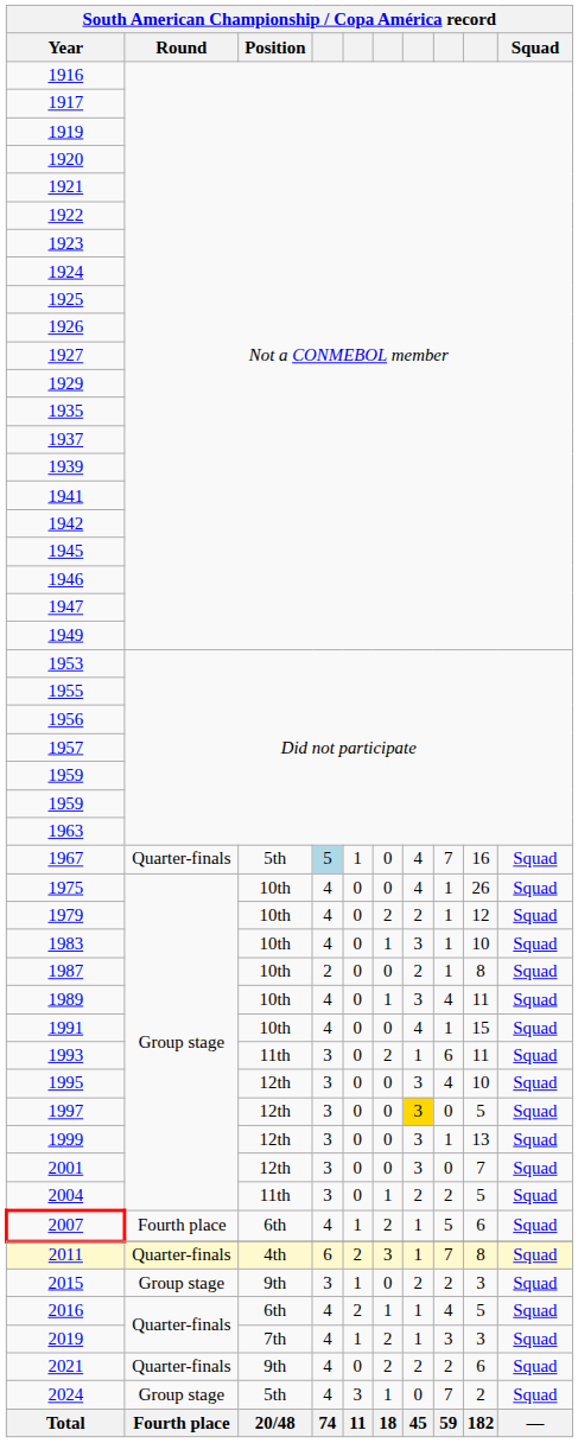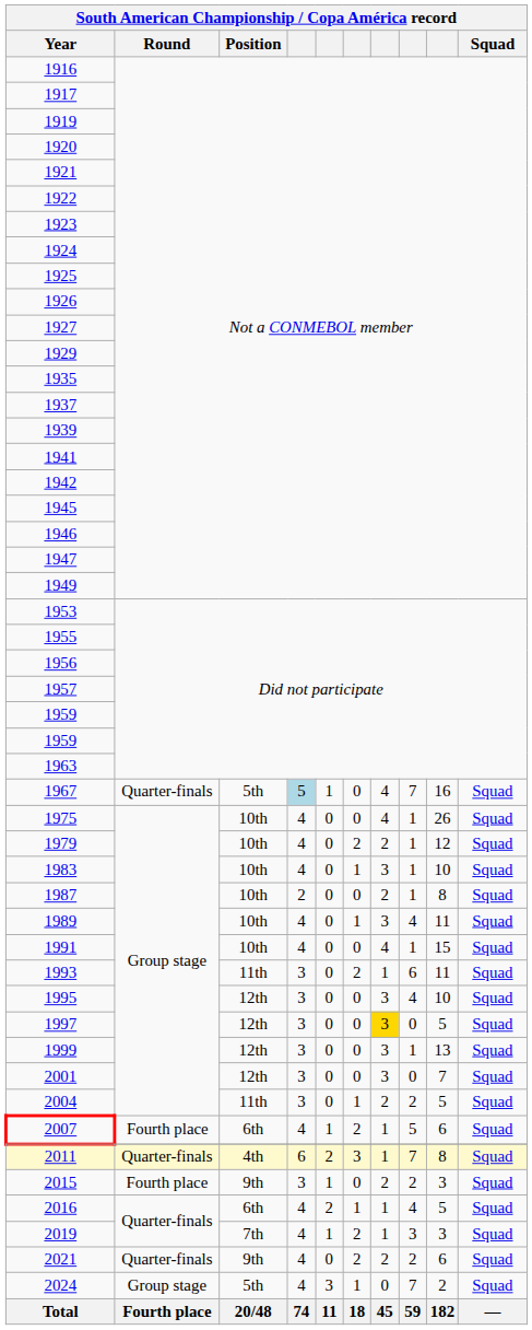 <table class="wikitable" style="text-align:center">
 <tr>
 <th colspan=10><a href='#'>South American Championship / Copa América</a> record</th>
 </tr>
 <tr>
 <th width=100>Year</th>
 <th width=95>Round</th>
 <th width=60>Position</th>
 <th width=20></th>
 <th width=20></th>
 <th width=20></th>
 <th width=20></th>
 <th width=20></th>
 <th width=20></th>
 <th width=60>Squad</th>
 </tr>
 <tr>
 <td> <a href='#'>1916</a></td>
 <td colspan=9 rowspan=21><em>Not a <a href='#'>CONMEBOL</a> member</em></td>
 </tr>
 <tr>
 <td> <a href='#'>1917</a></td>
 </tr>
 <tr>
 <td> <a href='#'>1919</a></td>
 </tr>
 <tr>
 <td> <a href='#'>1920</a></td>
 </tr>
 <tr>
 <td> <a href='#'>1921</a></td>
 </tr>
 <tr>
 <td> <a href='#'>1922</a></td>
 </tr>
 <tr>
 <td> <a href='#'>1923</a></td>
 </tr>
 <tr>
 <td> <a href='#'>1924</a></td>
 </tr>
 <tr>
 <td> <a href='#'>1925</a></td>
 </tr>
 <tr>
 <td> <a href='#'>1926</a></td>
 </tr>
 <tr>
 <td> <a href='#'>1927</a></td>
 </tr>
 <tr>
 <td> <a href='#'>1929</a></td>
 </tr>
 <tr>
 <td> <a href='#'>1935</a></td>
 </tr>
 <tr>
 <td> <a href='#'>1937</a></td>
 </tr>
 <tr>
 <td> <a href='#'>1939</a></td>
 </tr>
 <tr>
 <td> <a href='#'>1941</a></td>
 </tr>
 <tr>
 <td> <a href='#'>1942</a></td>
 </tr>
 <tr>
 <td> <a href='#'>1945</a></td>
 </tr>
 <tr>
 <td> <a href='#'>1946</a></td>
 </tr>
 <tr>
 <td> <a href='#'>1947</a></td>
 </tr>
 <tr>
 <td> <a href='#'>1949</a></td>
 </tr>
 <tr>
 <td> <a href='#'>1953</a></td>
 <td colspan=9 rowspan=7><em>Did not participate</em></td>
 </tr>
 <tr>
 <td> <a href='#'>1955</a></td>
 </tr>
 <tr>
 <td> <a href='#'>1956</a></td>
 </tr>
 <tr>
 <td> <a href='#'>1957</a></td>
 </tr>
 <tr>
 <td> <a href='#'>1959</a></td>
 </tr>
 <tr>
 <td> <a href='#'>1959</a></td>
 </tr>
 <tr>
 <td> <a href='#'>1963</a></td>
 </tr>
 <tr>
 <td> <a href='#'>1967</a></td>
 <td>Quarter-finals</td>
 <td>5th</td>
 <td style="background: lightblue;">5</td>
 <td>1</td>
 <td>0</td>
 <td>4</td>
 <td>7</td>
 <td>16</td>
 <td><a href='#'>Squad</a></td>
 </tr>
 <tr>
 <td><a href='#'>1975</a></td>
 <td rowspan=12>Group stage</td>
 <td>10th</td>
 <td>4</td>
 <td>0</td>
 <td>0</td>
 <td>4</td>
 <td>1</td>
 <td>26</td>
 <td><a href='#'>Squad</a></td>
 </tr>
 <tr>
 <td><a href='#'>1979</a></td>
 <td>10th</td>
 <td>4</td>
 <td>0</td>
 <td>2</td>
 <td>2</td>
 <td>1</td>
 <td>12</td>
 <td><a href='#'>Squad</a></td>
 </tr>
 <tr>
 <td><a href='#'>1983</a></td>
 <td>10th</td>
 <td>4</td>
 <td>0</td>
 <td>1</td>
 <td>3</td>
 <td>1</td>
 <td>10</td>
 <td><a href='#'>Squad</a></td>
 </tr>
 <tr>
 <td> <a href='#'>1987</a></td>
 <td>10th</td>
 <td>2</td>
 <td>0</td>
 <td>0</td>
 <td>2</td>
 <td>1</td>
 <td>8</td>
 <td><a href='#'>Squad</a></td>
 </tr>
 <tr>
 <td> <a href='#'>1989</a></td>
 <td>10th</td>
 <td>4</td>
 <td>0</td>
 <td>1</td>
 <td>3</td>
 <td>4</td>
 <td>11</td>
 <td><a href='#'>Squad</a></td>
 </tr>
 <tr>
 <td> <a href='#'>1991</a></td>
 <td>10th</td>
 <td>4</td>
 <td>0</td>
 <td>0</td>
 <td>4</td>
 <td>1</td>
 <td>15</td>
 <td><a href='#'>Squad</a></td>
 </tr>
 <tr>
 <td> <a href='#'>1993</a></td>
 <td>11th</td>
 <td>3</td>
 <td>0</td>
 <td>2</td>
 <td>1</td>
 <td>6</td>
 <td>11</td>
 <td><a href='#'>Squad</a></td>
 </tr>
 <tr>
 <td> <a href='#'>1995</a></td>
 <td>12th</td>
 <td>3</td>
 <td>0</td>
 <td>0</td>
 <td>3</td>
 <td>4</td>
 <td>10</td>
 <td><a href='#'>Squad</a></td>
 </tr>
 <tr>
 <td> <a href='#'>1997</a></td>
 <td>12th</td>
 <td>3</td>
 <td>0</td>
 <td>0</td>
 <td style="background: gold;">3</td>
 <td>0</td>
 <td>5</td>
 <td><a href='#'>Squad</a></td>
 </tr>
 <tr>
 <td> <a href='#'>1999</a></td>
 <td>12th</td>
 <td>3</td>
 <td>0</td>
 <td>0</td>
 <td>3</td>
 <td>1</td>
 <td>13</td>
 <td><a href='#'>Squad</a></td>
 </tr>
 <tr>
 <td> <a href='#'>2001</a></td>
 <td>12th</td>
 <td>3</td>
 <td>0</td>
 <td>0</td>
 <td>3</td>
 <td>0</td>
 <td>7</td>
 <td><a href='#'>Squad</a></td>
 </tr>
 <tr>
 <td> <a href='#'>2004</a></td>
 <td>11th</td>
 <td>3</td>
 <td>0</td>
 <td>1</td>
 <td>2</td>
 <td>2</td>
 <td>5</td>
 <td><a href='#'>Squad</a></td>
 </tr>
 <tr>
 <td style="border: 3px solid red"> <a href='#'>2007</a></td>
 <td>Fourth place</td>
 <td>6th</td>
 <td>4</td>
 <td>1</td>
 <td>2</td>
 <td>1</td>
 <td>5</td>
 <td>6</td>
 <td><a href='#'>Squad</a></td>
 </tr>
 <tr>
 </tr>
 <tr style="background:LemonChiffon;">
 <td> <a href='#'>2011</a></td>
 <td>Quarter-finals</td>
 <td>4th</td>
 <td>6</td>
 <td>2</td>
 <td>3</td>
 <td>1</td>
 <td>7</td>
 <td>8</td>
 <td><a href='#'>Squad</a></td>
 </tr>
 <tr>
 <td> <a href='#'>2015</a></td>
-<td>Group stage</td>
+<td>Fourth place</td>
 <td>9th</td>
 <td>3</td>
 <td>1</td>
 <td>0</td>
 <td>2</td>
 <td>2</td>
 <td>3</td>
 <td><a href='#'>Squad</a></td>
 </tr>
 <tr>
 <td> <a href='#'>2016</a></td>
 <td rowspan=2>Quarter-finals</td>
 <td>6th</td>
 <td>4</td>
 <td>2</td>
 <td>1</td>
 <td>1</td>
 <td>4</td>
 <td>5</td>
 <td><a href='#'>Squad</a></td>
 </tr>
 <tr>
 <td> <a href='#'>2019</a></td>
 <td>7th</td>
 <td>4</td>
 <td>1</td>
 <td>2</td>
 <td>1</td>
 <td>3</td>
 <td>3</td>
 <td><a href='#'>Squad</a></td>
 </tr>
 <tr>
 <td> <a href='#'>2021</a></td>
 <td>Quarter-finals</td>
 <td>9th</td>
 <td>4</td>
 <td>0</td>
 <td>2</td>
 <td>2</td>
 <td>2</td>
 <td>6</td>
 <td><a href='#'>Squad</a></td>
 </tr>
 <tr>
 <td> <a href='#'>2024</a></td>
 <td>Group stage</td>
 <td>5th</td>
 <td>4</td>
 <td>3</td>
 <td>1</td>
 <td>0</td>
 <td>7</td>
 <td>2</td>
 <td><a href='#'>Squad</a></td>
 </tr>
 <tr>
 <th>Total</th>
 <th>Fourth place</th>
 <th>20/48</th>
 <th>74</th>
 <th>11</th>
 <th>18</th>
 <th>45</th>
 <th>59</th>
 <th>182</th>
 <th>—</th>
 </tr>
 </table>
